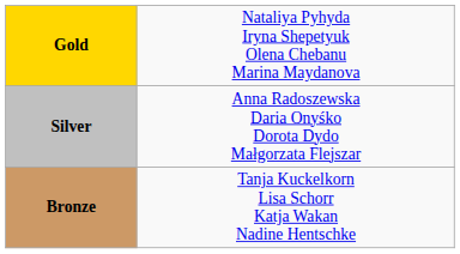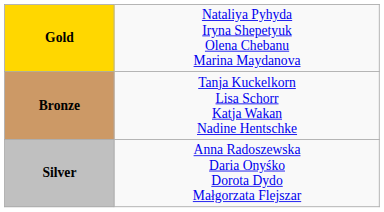 <table class="wikitable" style="text-align:center; " width="35%">
 <tr>
 <td bgcolor="gold"><strong>Gold</strong></td>
 <td><a href='#'>Nataliya Pyhyda</a><br><a href='#'>Iryna Shepetyuk</a><br><a href='#'>Olena Chebanu</a><br><a href='#'>Marina Maydanova</a><br>  <small><em></em></small></td>
 </tr>
 <tr>
+<td bgcolor="CC9966"><strong>Bronze</strong></td>
+<td><a href='#'>Tanja Kuckelkorn</a><br><a href='#'>Lisa Schorr</a><br><a href='#'>Katja Wakan</a><br><a href='#'>Nadine Hentschke</a><br>  <small><em></em></small></td>
+</tr>
+<tr>
 <td bgcolor="silver"><strong>Silver</strong></td>
 <td><a href='#'>Anna Radoszewska</a><br><a href='#'>Daria Onyśko</a><br><a href='#'>Dorota Dydo</a><br><a href='#'>Małgorzata Flejszar</a><br>  <small><em></em></small></td>
 </tr>
-<tr>
-<td bgcolor="CC9966"><strong>Bronze</strong></td>
-<td><a href='#'>Tanja Kuckelkorn</a><br><a href='#'>Lisa Schorr</a><br><a href='#'>Katja Wakan</a><br><a href='#'>Nadine Hentschke</a><br>  <small><em></em></small></td>
-</tr>
 </table>
